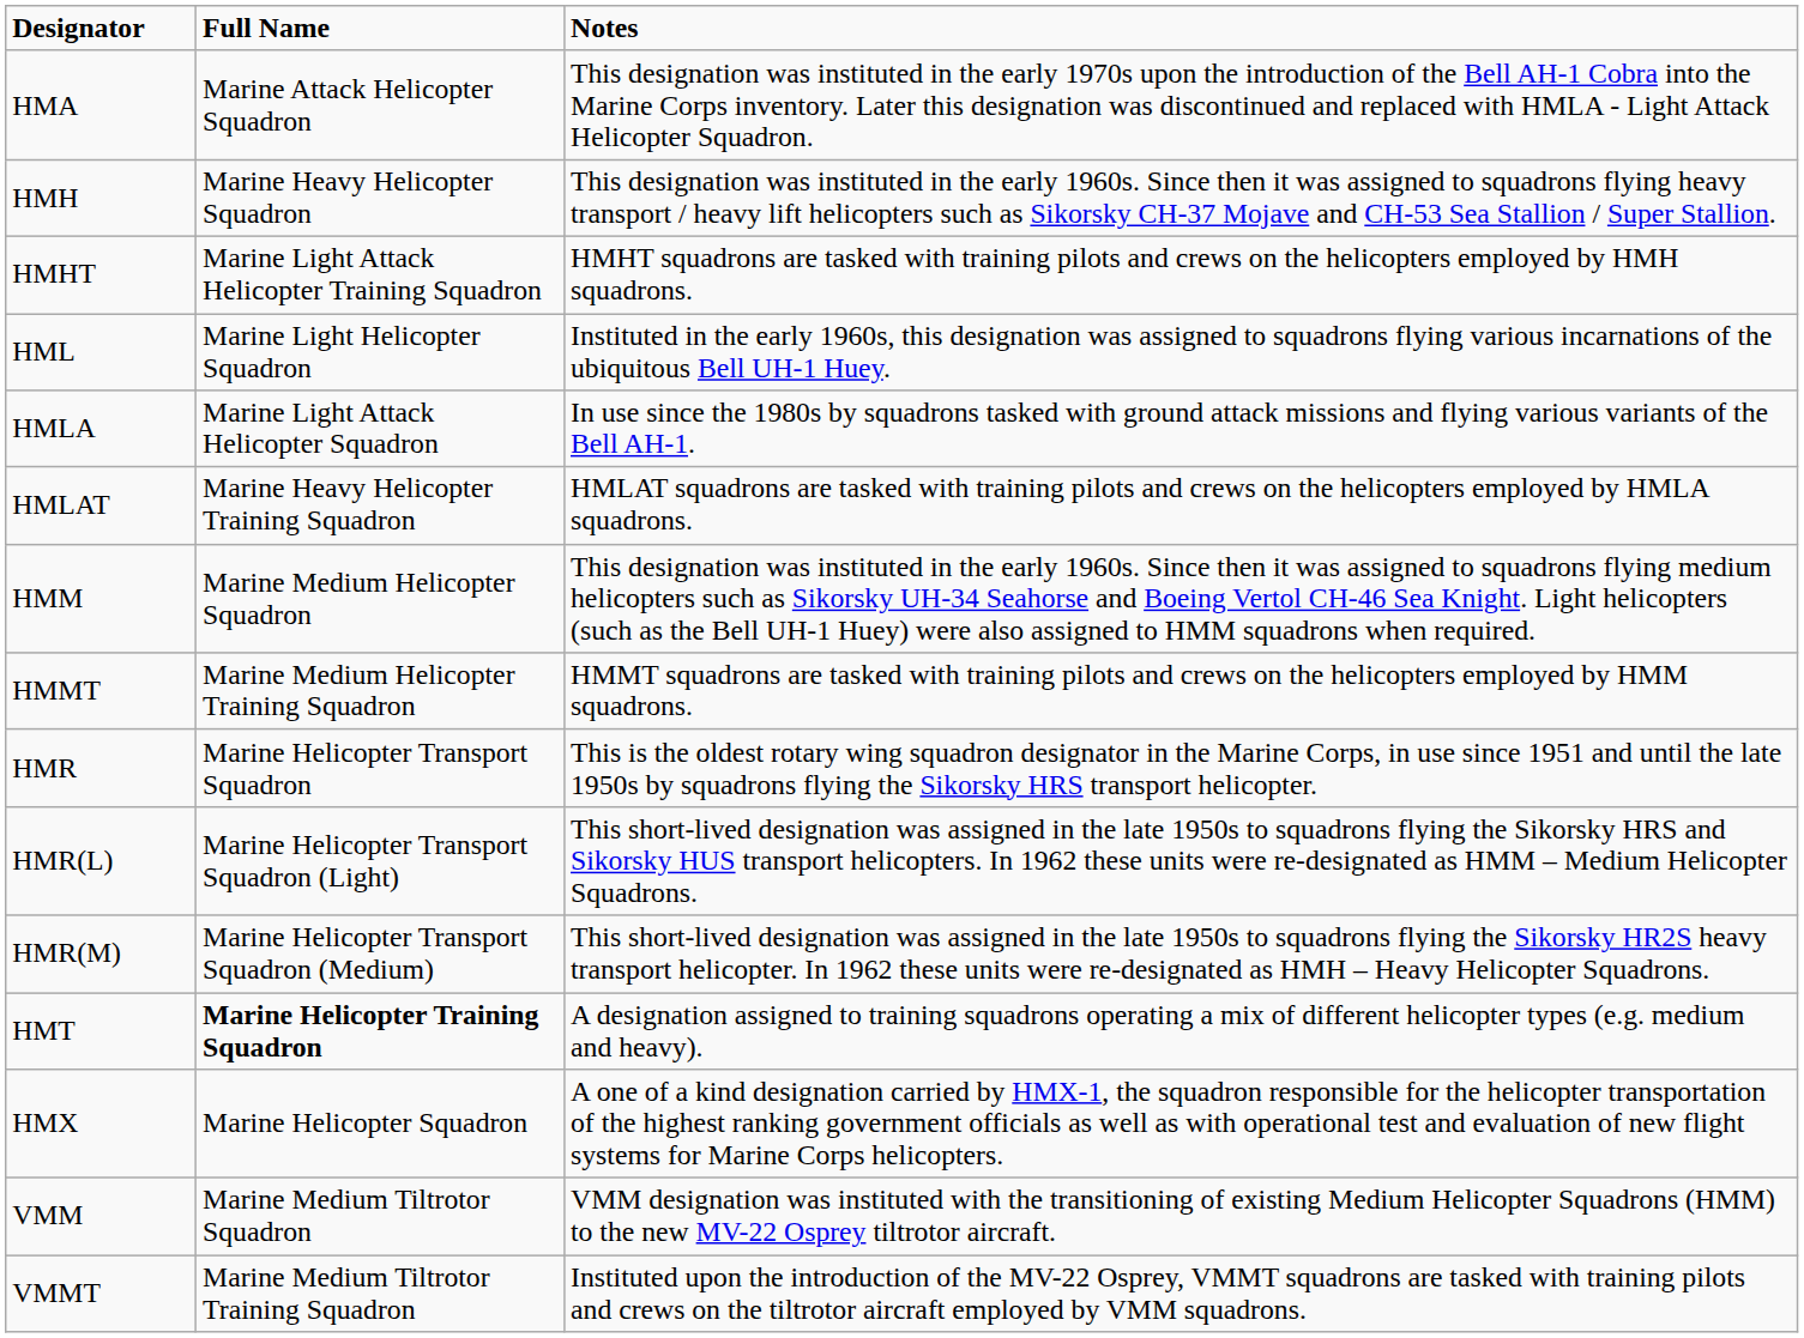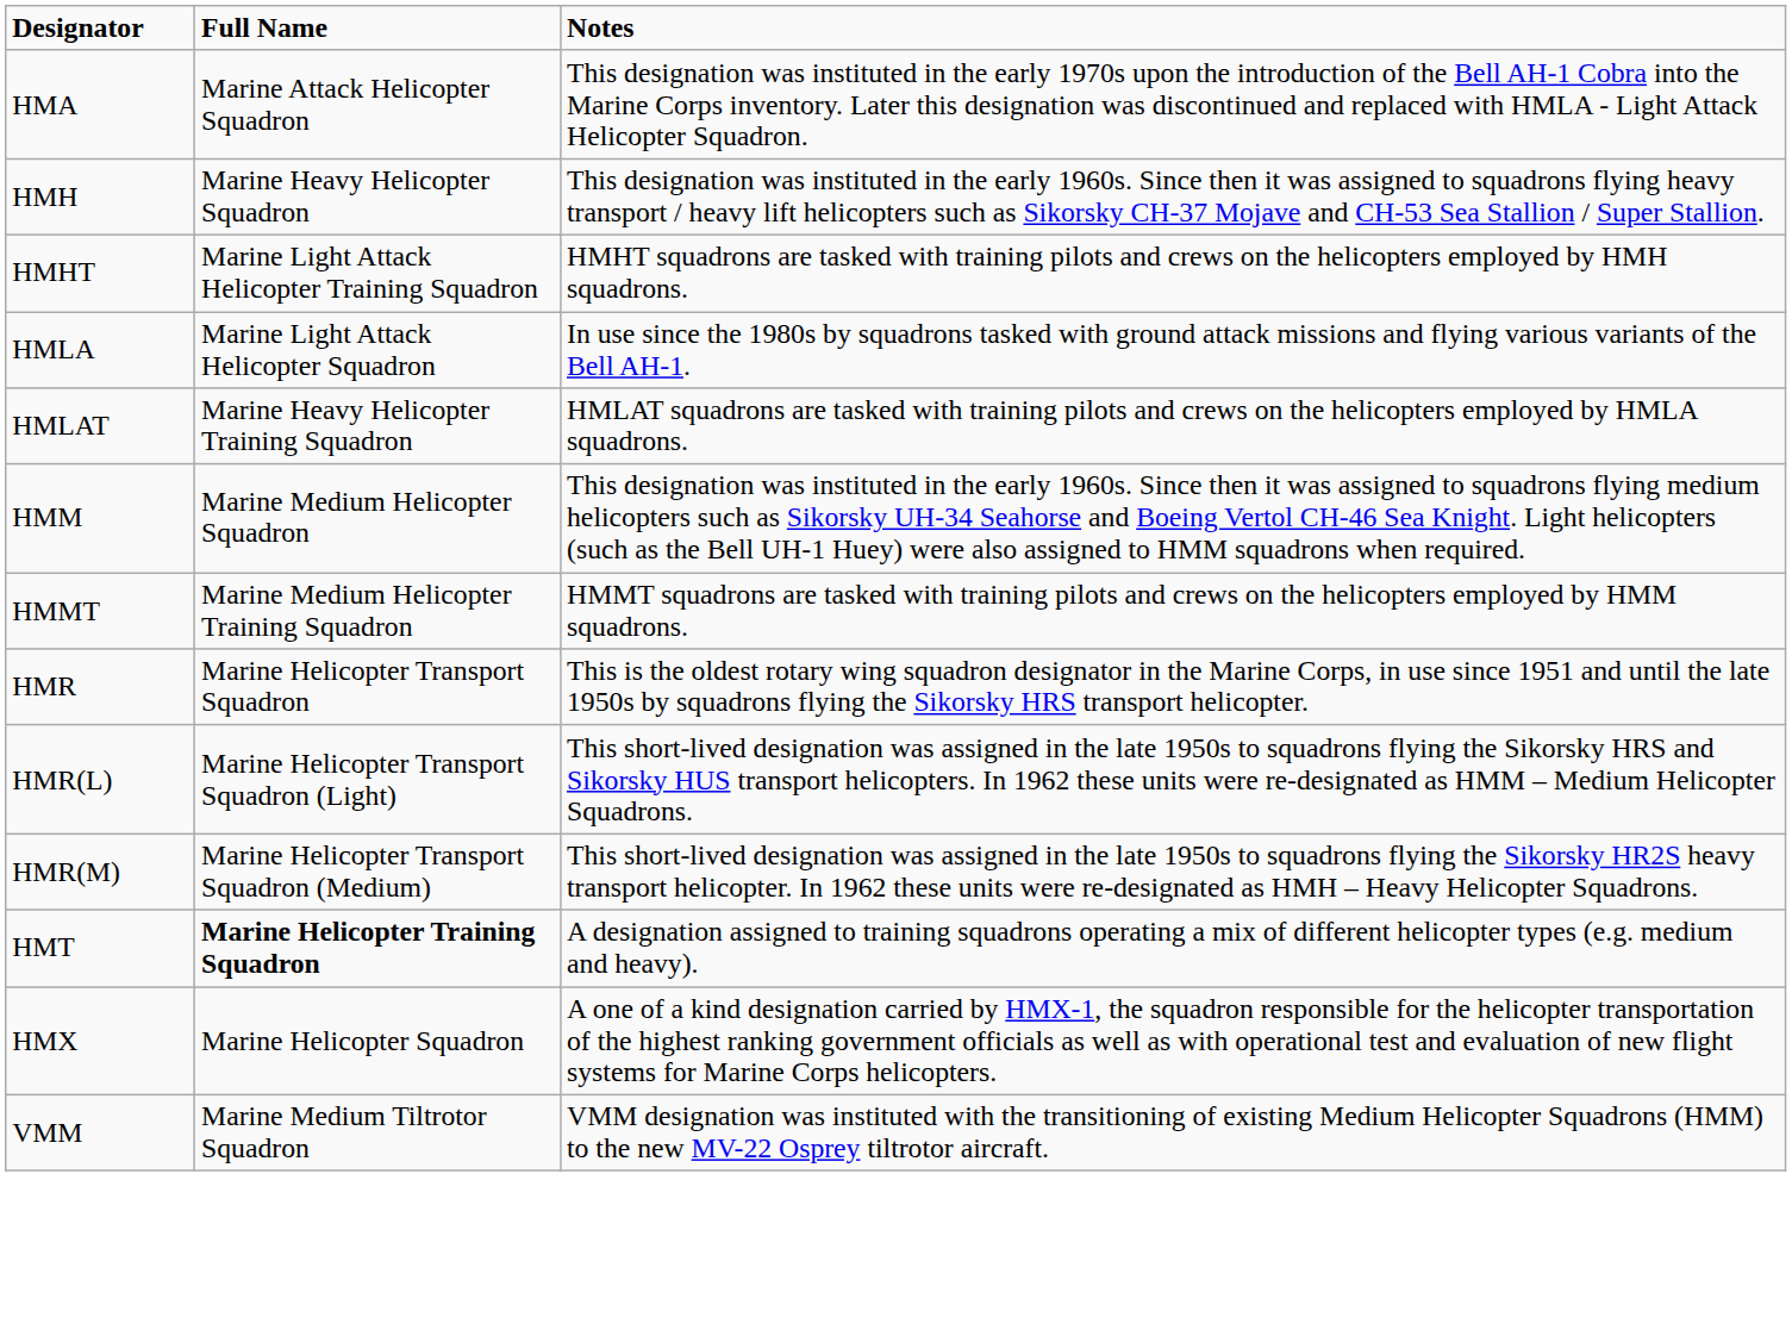 <table class="wikitable" style="width: 80%;">
 <tr>
 <td style="width: 100px;"><strong>Designator</strong></td>
 <td style="width: 200px;"><strong>Full Name</strong></td>
 <td><strong>Notes</strong></td>
 </tr>
 <tr>
 <td>HMA</td>
 <td>Marine Attack Helicopter Squadron</td>
 <td>This designation was instituted in the early 1970s upon the introduction of the <a href='#'>Bell AH-1 Cobra</a> into the Marine Corps inventory. Later this designation was discontinued and replaced with HMLA - Light Attack Helicopter Squadron.</td>
 </tr>
 <tr>
 <td>HMH</td>
 <td>Marine Heavy Helicopter Squadron</td>
 <td>This designation was instituted in the early 1960s. Since then it was assigned to squadrons flying heavy transport / heavy lift helicopters such as <a href='#'>Sikorsky CH-37 Mojave</a> and <a href='#'>CH-53 Sea Stallion</a> / <a href='#'>Super Stallion</a>.</td>
 </tr>
 <tr>
 <td>HMHT</td>
 <td>Marine Light Attack Helicopter Training Squadron</td>
 <td>HMHT squadrons are tasked with training pilots and crews on the helicopters employed by HMH squadrons.</td>
-</tr>
-<tr>
-<td>HML</td>
-<td>Marine Light Helicopter Squadron</td>
-<td>Instituted in the early 1960s, this designation was assigned to squadrons flying various incarnations of the ubiquitous <a href='#'>Bell UH-1 Huey</a>.</td>
 </tr>
 <tr>
 <td>HMLA</td>
 <td>Marine Light Attack Helicopter Squadron</td>
 <td>In use since the 1980s by squadrons tasked with ground attack missions and flying various variants of the <a href='#'>Bell AH-1</a>.</td>
 </tr>
 <tr>
 <td>HMLAT</td>
 <td>Marine Heavy Helicopter Training Squadron</td>
 <td>HMLAT squadrons are tasked with training pilots and crews on the helicopters employed by HMLA squadrons.</td>
 </tr>
 <tr>
 <td>HMM</td>
 <td>Marine Medium Helicopter Squadron</td>
 <td>This designation was instituted in the early 1960s. Since then it was assigned to squadrons flying medium helicopters such as <a href='#'>Sikorsky UH-34 Seahorse</a> and <a href='#'>Boeing Vertol CH-46 Sea Knight</a>. Light helicopters (such as the Bell UH-1 Huey) were also assigned to HMM squadrons when required.</td>
 </tr>
 <tr>
 <td>HMMT</td>
 <td>Marine Medium Helicopter Training Squadron</td>
 <td>HMMT squadrons are tasked with training pilots and crews on the helicopters employed by HMM squadrons.</td>
 </tr>
 <tr>
 <td>HMR</td>
 <td>Marine Helicopter Transport Squadron</td>
 <td>This is the oldest rotary wing squadron designator in the Marine Corps, in use since 1951 and until the late 1950s by squadrons flying the <a href='#'>Sikorsky HRS</a> transport helicopter.</td>
 </tr>
 <tr>
 <td>HMR(L)</td>
 <td>Marine Helicopter Transport Squadron (Light)</td>
 <td>This short-lived designation was assigned in the late 1950s to squadrons flying the Sikorsky HRS and <a href='#'>Sikorsky HUS</a> transport helicopters. In 1962 these units were re-designated as HMM – Medium Helicopter Squadrons.</td>
 </tr>
 <tr>
 <td>HMR(M)</td>
 <td>Marine Helicopter Transport Squadron (Medium)</td>
 <td>This short-lived designation was assigned in the late 1950s to squadrons flying the <a href='#'>Sikorsky HR2S</a> heavy transport helicopter. In 1962 these units were re-designated as HMH – Heavy Helicopter Squadrons.</td>
 </tr>
 <tr>
 <td>HMT</td>
 <td><strong>Marine Helicopter Training Squadron</strong></td>
 <td>A designation assigned to training squadrons operating a mix of different helicopter types (e.g. medium and heavy).</td>
 </tr>
 <tr>
 <td>HMX</td>
 <td>Marine Helicopter Squadron</td>
 <td>A one of a kind designation carried by <a href='#'>HMX-1</a>, the squadron responsible for the helicopter transportation of the highest ranking government officials as well as with operational test and evaluation of new flight systems for Marine Corps helicopters.</td>
 </tr>
 <tr>
 <td>VMM</td>
 <td>Marine Medium Tiltrotor Squadron</td>
 <td>VMM designation was instituted with the transitioning of existing Medium Helicopter Squadrons (HMM) to the new <a href='#'>MV-22 Osprey</a> tiltrotor aircraft.</td>
 </tr>
-<tr>
-<td>VMMT</td>
-<td>Marine Medium Tiltrotor Training Squadron</td>
-<td>Instituted upon the introduction of the MV-22 Osprey, VMMT squadrons are tasked with training pilots and crews on the tiltrotor aircraft employed by VMM squadrons.</td>
-</tr>
 </table>
